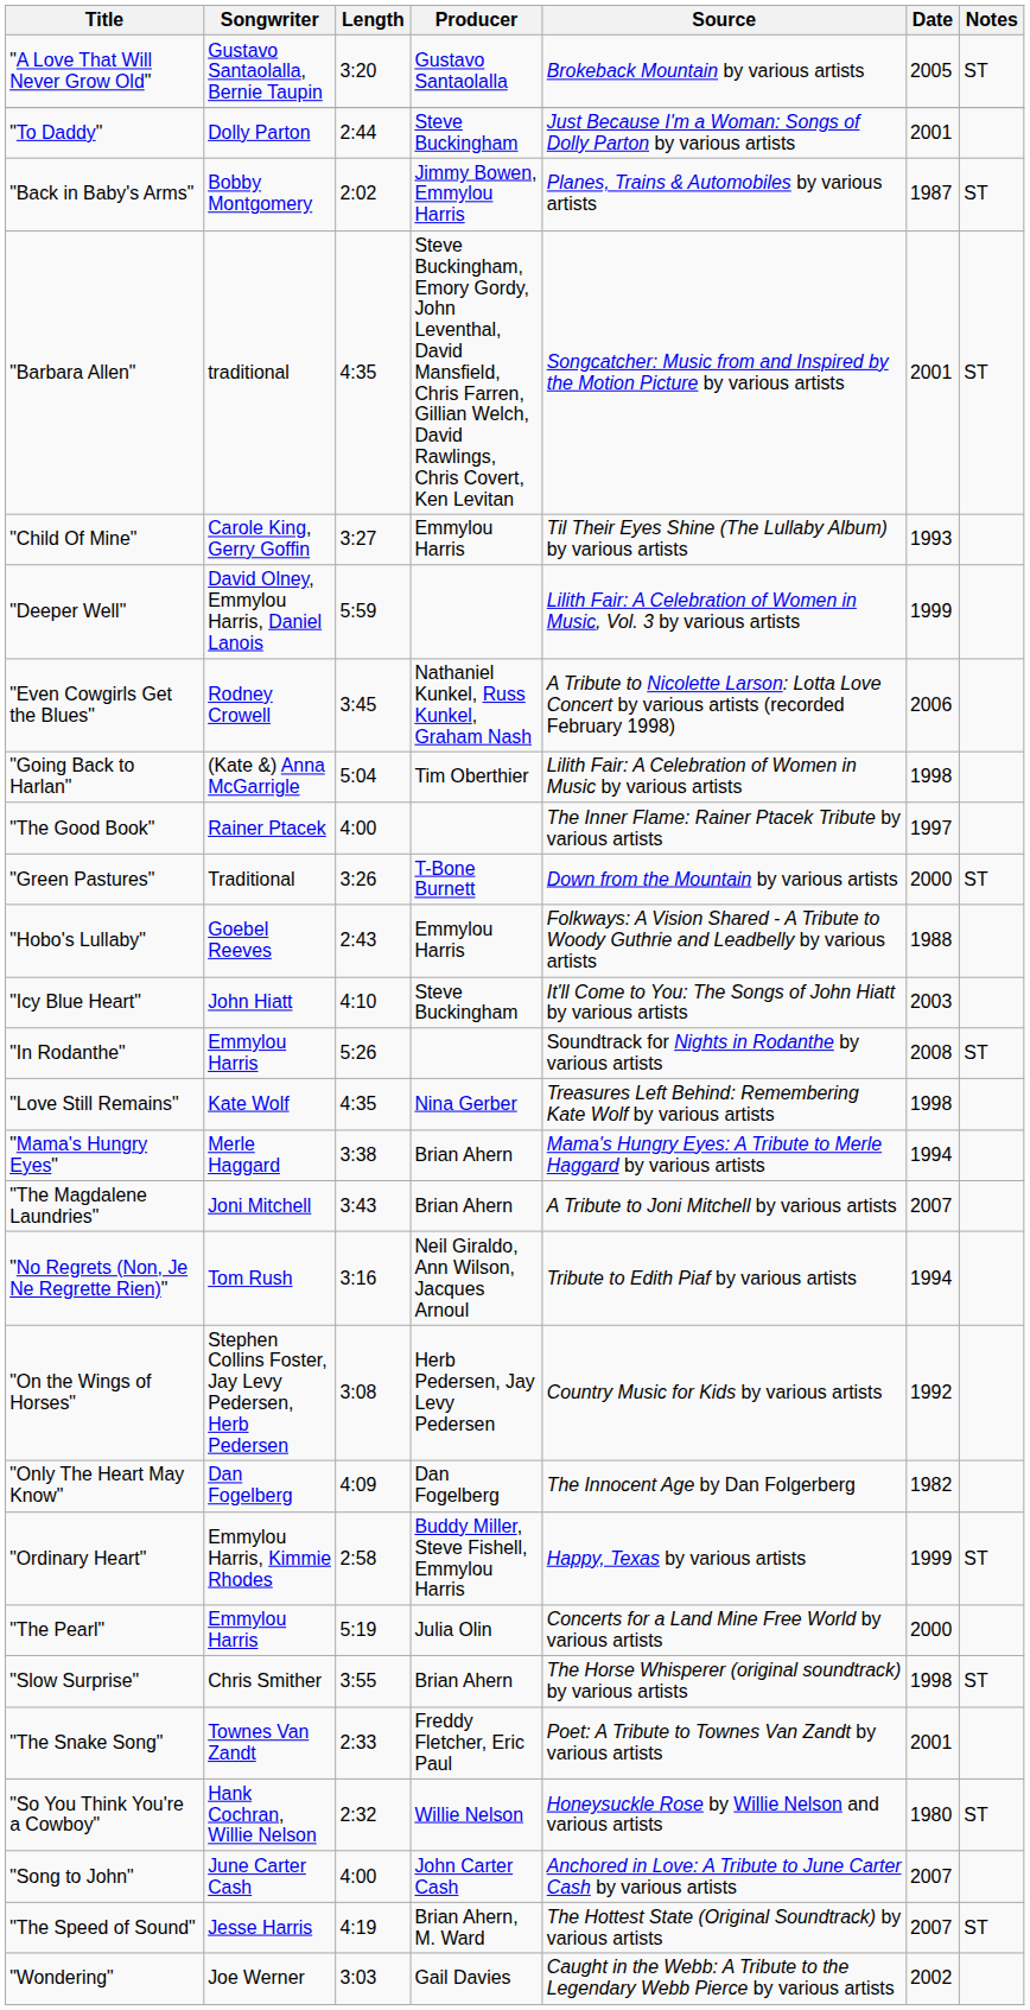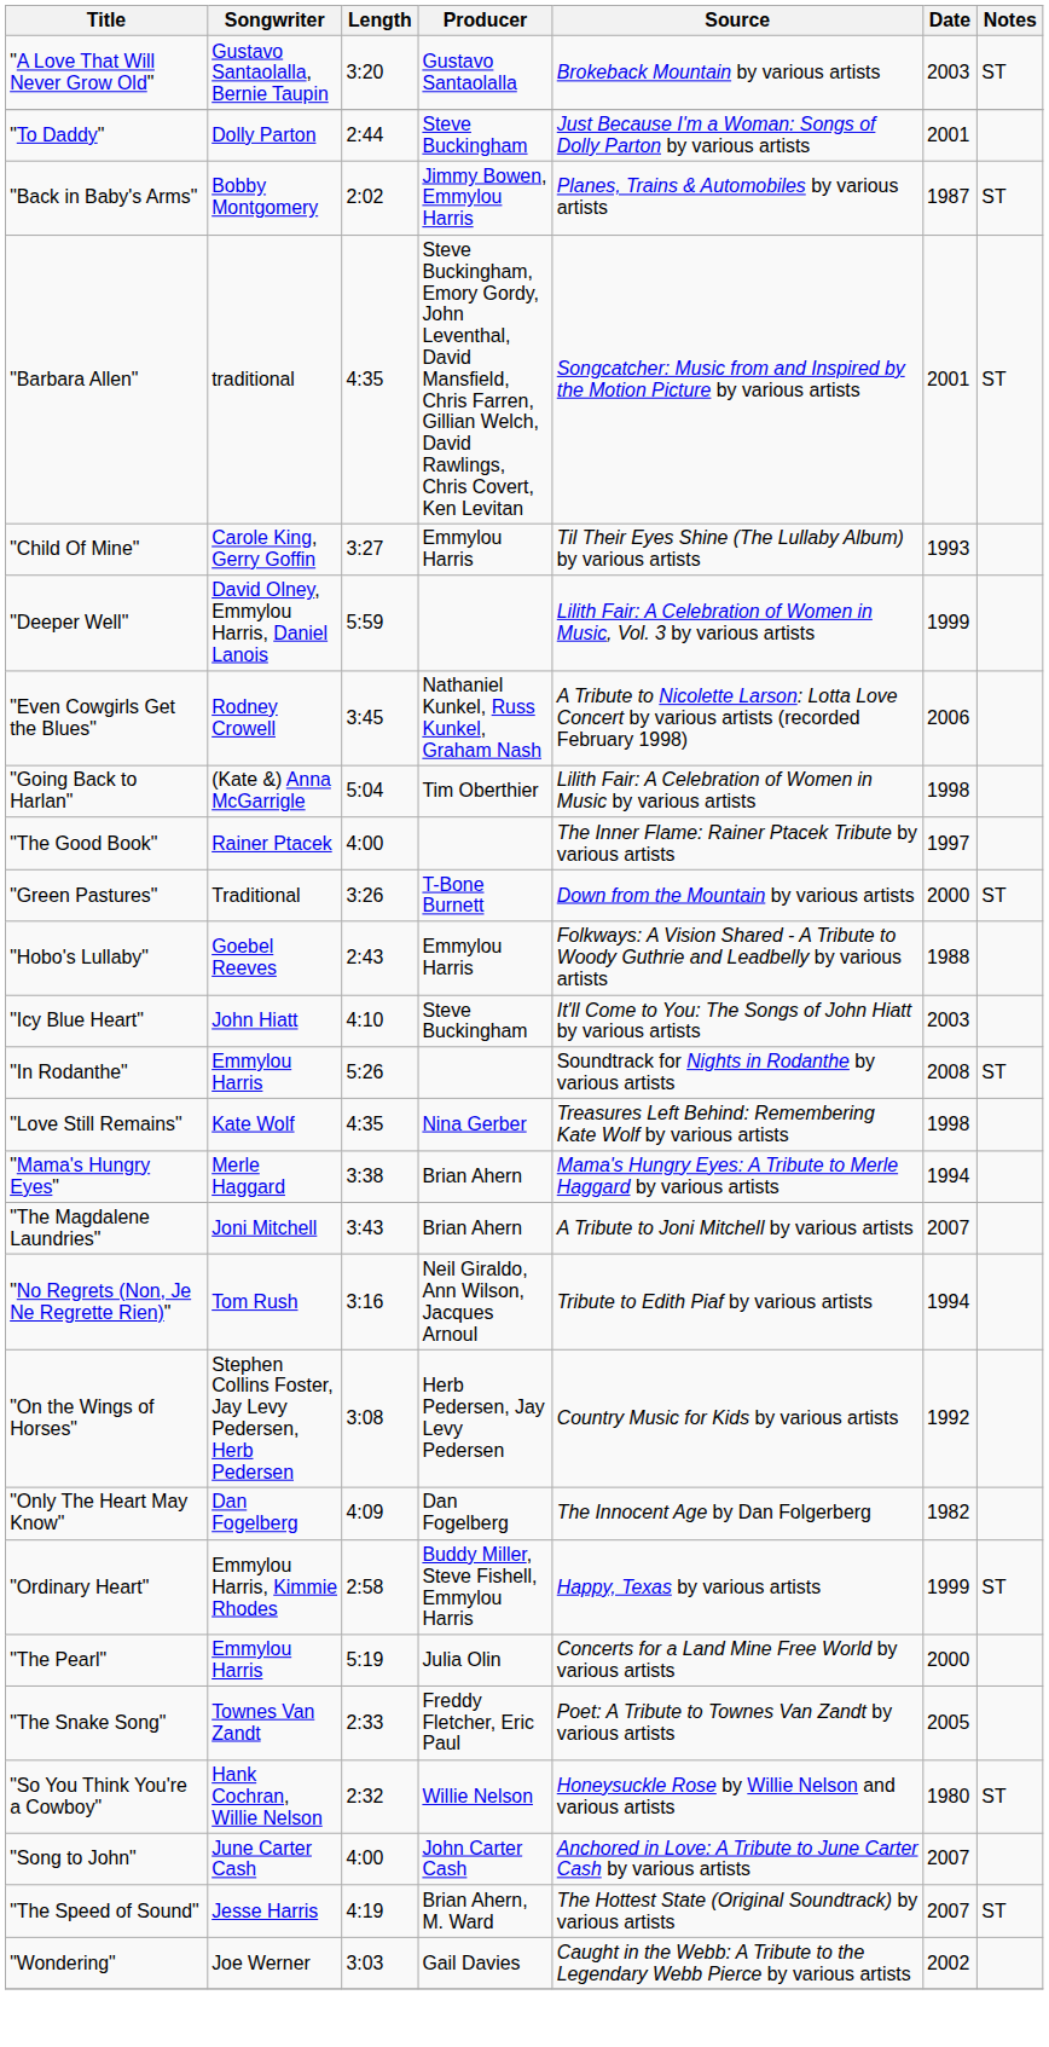 <table class="wikitable sortable">
 <tr>
 <th width="18%">Title</th>
 <th width="12%">Songwriter</th>
 <th width="4%">Length</th>
 <th width="12%">Producer</th>
 <th width="33%">Source</th>
 <th width="4%">Date</th>
 <th width="4%">Notes</th>
 </tr>
 <tr>
 <td>"<a href='#'>A Love That Will Never Grow Old</a>"</td>
 <td><a href='#'>Gustavo Santaolalla</a>, <a href='#'>Bernie Taupin</a></td>
 <td>3:20</td>
 <td><a href='#'>Gustavo Santaolalla</a></td>
 <td><em><a href='#'>Brokeback Mountain</a></em> by various artists</td>
-<td>2005</td>
+<td>2003</td>
 <td>  ST</td>
 </tr>
 <tr>
 </tr>
 <tr>
 <td>"<a href='#'>To Daddy</a>"</td>
 <td><a href='#'>Dolly Parton</a></td>
 <td>2:44</td>
 <td><a href='#'>Steve Buckingham</a></td>
 <td><em><a href='#'>Just Because I'm a Woman: Songs of Dolly Parton</a></em> by various artists</td>
 <td>2001</td>
 <td></td>
 </tr>
 <tr>
 <td>"Back in Baby's Arms"</td>
 <td><a href='#'>Bobby Montgomery</a></td>
 <td>2:02</td>
 <td><a href='#'>Jimmy Bowen</a>, <a href='#'>Emmylou Harris</a></td>
 <td><em><a href='#'>Planes, Trains & Automobiles</a></em> by various artists</td>
 <td>1987</td>
 <td> ST</td>
 </tr>
 <tr>
 <td>"Barbara Allen"</td>
 <td>traditional</td>
 <td>4:35</td>
 <td>Steve Buckingham, Emory Gordy, John Leventhal, David Mansfield, Chris Farren, Gillian Welch, David Rawlings, Chris Covert, Ken Levitan</td>
 <td><em><a href='#'>Songcatcher: Music from and Inspired by the Motion Picture</a></em> by various artists</td>
 <td>2001</td>
 <td> ST</td>
 </tr>
 <tr>
 <td>"Child Of Mine"</td>
 <td><a href='#'>Carole King</a>, <a href='#'>Gerry Goffin</a></td>
 <td>3:27</td>
 <td>Emmylou Harris</td>
 <td><em>Til Their Eyes Shine (The Lullaby Album)</em> by various artists</td>
 <td>1993</td>
 <td></td>
 </tr>
 <tr>
 <td>"Deeper Well"</td>
 <td><a href='#'>David Olney</a>, Emmylou Harris, <a href='#'>Daniel Lanois</a></td>
 <td>5:59</td>
 <td></td>
 <td><em><a href='#'>Lilith Fair: A Celebration of Women in Music</a>, Vol. 3</em> by various artists</td>
 <td>1999</td>
 <td></td>
 </tr>
 <tr>
 <td>"Even Cowgirls Get the Blues"</td>
 <td><a href='#'>Rodney Crowell</a></td>
 <td>3:45</td>
 <td>Nathaniel Kunkel, <a href='#'>Russ Kunkel</a>, <a href='#'>Graham Nash</a></td>
 <td><em>A Tribute to <a href='#'>Nicolette Larson</a>: Lotta Love Concert</em> by various artists (recorded February 1998)</td>
 <td>2006</td>
 <td></td>
 </tr>
 <tr>
 <td>"Going Back to Harlan"</td>
 <td>(Kate &) <a href='#'>Anna McGarrigle</a></td>
 <td>5:04</td>
 <td>Tim Oberthier</td>
 <td><em>Lilith Fair: A Celebration of Women in Music</em> by various artists</td>
 <td>1998</td>
 <td></td>
 </tr>
 <tr>
 <td>"The Good Book"</td>
 <td><a href='#'>Rainer Ptacek</a></td>
 <td>4:00</td>
 <td></td>
 <td><em>The Inner Flame: Rainer Ptacek Tribute</em> by various artists</td>
 <td>1997</td>
 <td></td>
 </tr>
 <tr>
 <td>"Green Pastures"</td>
 <td>Traditional</td>
 <td>3:26</td>
 <td><a href='#'>T-Bone Burnett</a></td>
 <td><em><a href='#'>Down from the Mountain</a></em> by various artists</td>
 <td>2000</td>
 <td> ST</td>
 </tr>
 <tr>
 <td>"Hobo's Lullaby"</td>
 <td><a href='#'>Goebel Reeves</a></td>
 <td>2:43</td>
 <td>Emmylou Harris</td>
 <td><em>Folkways: A Vision Shared - A Tribute to Woody Guthrie and Leadbelly</em> by various artists</td>
 <td>1988</td>
 <td></td>
 </tr>
 <tr>
 <td>"Icy Blue Heart"</td>
 <td><a href='#'>John Hiatt</a></td>
 <td>4:10</td>
 <td>Steve Buckingham</td>
 <td><em>It'll Come to You: The Songs of John Hiatt</em> by various artists</td>
 <td>2003</td>
 <td></td>
 </tr>
 <tr>
 <td>"In Rodanthe"</td>
 <td><a href='#'>Emmylou Harris</a></td>
 <td>5:26</td>
 <td></td>
 <td>Soundtrack for <em><a href='#'>Nights in Rodanthe</a></em> by various artists</td>
 <td>2008</td>
 <td> ST</td>
 </tr>
 <tr>
 <td>"Love Still Remains"</td>
 <td><a href='#'>Kate Wolf</a></td>
 <td>4:35</td>
 <td><a href='#'>Nina Gerber</a></td>
 <td><em>Treasures Left Behind:  Remembering Kate Wolf</em> by various artists</td>
 <td>1998</td>
 <td></td>
 </tr>
 <tr>
 <td>"<a href='#'>Mama's Hungry Eyes</a>"</td>
 <td><a href='#'>Merle Haggard</a></td>
 <td>3:38</td>
 <td>Brian Ahern</td>
 <td><em><a href='#'>Mama's Hungry Eyes: A Tribute to Merle Haggard</a></em> by various artists</td>
 <td>1994</td>
 <td></td>
 </tr>
 <tr>
 <td>"The Magdalene Laundries"</td>
 <td><a href='#'>Joni Mitchell</a></td>
 <td>3:43</td>
 <td>Brian Ahern</td>
 <td><em>A Tribute to Joni Mitchell</em> by various artists</td>
 <td>2007</td>
 <td></td>
 </tr>
 <tr>
 <td>"<a href='#'>No Regrets (Non, Je Ne Regrette Rien)</a>"</td>
 <td><a href='#'>Tom Rush</a></td>
 <td>3:16</td>
 <td>Neil Giraldo, Ann Wilson, Jacques Arnoul</td>
 <td><em>Tribute to Edith Piaf</em> by various artists</td>
 <td>1994</td>
 <td></td>
 </tr>
 <tr>
 <td>"On the Wings of Horses"</td>
 <td>Stephen Collins Foster, Jay Levy Pedersen, <a href='#'>Herb Pedersen</a></td>
 <td>3:08</td>
 <td>Herb Pedersen, Jay Levy Pedersen</td>
 <td><em>Country Music for Kids</em> by various artists</td>
 <td>1992</td>
 <td></td>
 </tr>
 <tr>
 <td>"Only The Heart May Know"</td>
 <td><a href='#'>Dan Fogelberg</a></td>
 <td>4:09</td>
 <td>Dan Fogelberg</td>
 <td><em>The Innocent Age</em> by Dan Folgerberg</td>
 <td>1982</td>
 </tr>
 <tr>
 <td>"Ordinary Heart"</td>
 <td>Emmylou Harris, <a href='#'>Kimmie Rhodes</a></td>
 <td>2:58</td>
 <td><a href='#'>Buddy Miller</a>, Steve Fishell, Emmylou Harris</td>
 <td><em><a href='#'>Happy, Texas</a></em> by various artists</td>
 <td>1999</td>
 <td> ST</td>
 </tr>
 <tr>
 <td>"The Pearl"</td>
 <td><a href='#'>Emmylou Harris</a></td>
 <td>5:19</td>
 <td>Julia Olin</td>
 <td><em>Concerts for a Land Mine Free World</em> by various artists</td>
 <td>2000</td>
 <td></td>
 </tr>
 <tr>
-<td>"Slow Surprise"</td>
-<td>Chris Smither</td>
-<td>3:55</td>
-<td>Brian Ahern</td>
-<td><em>The Horse Whisperer (original soundtrack)</em> by various artists</td>
-<td>1998</td>
-<td> ST</td>
-</tr>
-<tr>
 <td>"The Snake Song"</td>
 <td><a href='#'>Townes Van Zandt</a></td>
 <td>2:33</td>
 <td>Freddy Fletcher, Eric Paul</td>
 <td><em>Poet: A Tribute to Townes Van Zandt</em> by various artists</td>
-<td>2001</td>
+<td>2005</td>
 <td></td>
 </tr>
 <tr>
 <td>"So You Think You're a Cowboy"</td>
 <td><a href='#'>Hank Cochran</a>, <a href='#'>Willie Nelson</a></td>
 <td>2:32</td>
 <td><a href='#'>Willie Nelson</a></td>
 <td><em><a href='#'>Honeysuckle Rose</a></em> by <a href='#'>Willie Nelson</a> and various artists</td>
 <td>1980</td>
 <td> ST</td>
 </tr>
 <tr>
 <td>"Song to John"</td>
 <td><a href='#'>June Carter Cash</a></td>
 <td>4:00</td>
 <td><a href='#'>John Carter Cash</a></td>
 <td><em><a href='#'>Anchored in Love: A Tribute to June Carter Cash</a></em> by various artists</td>
 <td>2007</td>
 <td></td>
 </tr>
 <tr>
 <td>"The Speed of Sound"</td>
 <td><a href='#'>Jesse Harris</a></td>
 <td>4:19</td>
 <td>Brian Ahern, M. Ward</td>
 <td><em>The Hottest State (Original Soundtrack)</em> by various artists</td>
 <td>2007</td>
 <td> ST</td>
 </tr>
 <tr>
 <td>"Wondering"</td>
 <td>Joe Werner</td>
 <td>3:03</td>
 <td>Gail Davies</td>
 <td><em>Caught in the Webb:  A Tribute to the Legendary Webb Pierce</em> by various artists</td>
 <td>2002</td>
 <td></td>
 </tr>
 <tr>
 </tr>
 </table>
